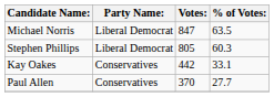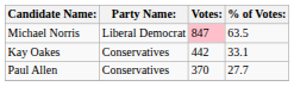 <table class="wikitable">
 <tr>
 <th>Candidate Name:</th>
 <th>Party Name:</th>
 <th>Votes:</th>
 <th>% of Votes:</th>
 </tr>
 <tr>
 <td>Michael Norris</td>
 <td>Liberal Democrat</td>
-<td>847</td>
+<td style="background: pink;">847</td>
 <td>63.5</td>
-</tr>
-<tr>
-<td>Stephen Phillips</td>
-<td>Liberal Democrat</td>
-<td>805</td>
-<td>60.3</td>
 </tr>
 <tr>
 <td>Kay Oakes</td>
 <td>Conservatives</td>
 <td>442</td>
 <td>33.1</td>
 </tr>
 <tr>
 <td>Paul Allen</td>
 <td>Conservatives</td>
 <td>370</td>
 <td>27.7</td>
 </tr>
 <tr>
 </tr>
 </table>
